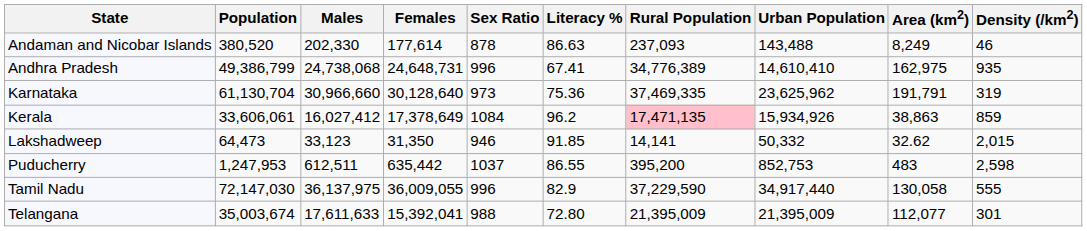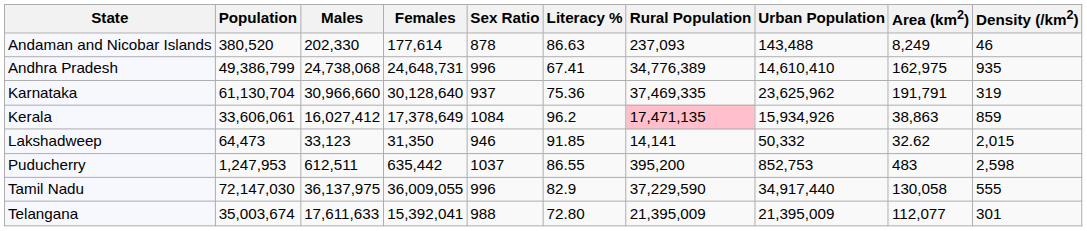 <table class="sortable wikitable" style="text-align:left;" style="font-size: 85%">
 <tr>
 <th>State</th>
 <th>Population</th>
 <th>Males</th>
 <th>Females</th>
 <th>Sex Ratio</th>
 <th>Literacy %</th>
 <th>Rural Population</th>
 <th>Urban Population</th>
 <th>Area (km<sup>2</sup>)</th>
 <th>Density (/km<sup>2</sup>)</th>
 </tr>
 <tr>
 <td style="background:#f7f7fe;text-align:left;">Andaman and Nicobar Islands</td>
 <td>380,520</td>
 <td>202,330</td>
 <td>177,614</td>
 <td>878</td>
 <td>86.63</td>
 <td>237,093</td>
 <td>143,488</td>
 <td>8,249</td>
 <td>46</td>
 </tr>
 <tr>
 <td style="background:#f7f7fe;text-align:left;">Andhra Pradesh</td>
 <td>49,386,799</td>
 <td>24,738,068</td>
 <td>24,648,731</td>
 <td>996</td>
 <td>67.41</td>
 <td>34,776,389</td>
 <td>14,610,410</td>
 <td>162,975</td>
 <td>935</td>
 </tr>
 <tr>
 <td style="background:#f7f7fe;text-align:left;">Karnataka</td>
 <td>61,130,704</td>
 <td>30,966,660</td>
 <td>30,128,640</td>
-<td>973</td>
+<td>937</td>
 <td>75.36</td>
 <td>37,469,335</td>
 <td>23,625,962</td>
 <td>191,791</td>
 <td>319</td>
 </tr>
 <tr>
 <td style="background:#f7f7fe;text-align:left;">Kerala</td>
 <td>33,606,061</td>
 <td>16,027,412</td>
 <td>17,378,649</td>
 <td>1084</td>
 <td>96.2</td>
 <td style="background: pink;">17,471,135</td>
 <td>15,934,926</td>
 <td>38,863</td>
 <td>859</td>
 </tr>
 <tr>
 <td style="background:#f7f7fe;text-align:left;">Lakshadweep</td>
 <td>64,473</td>
 <td>33,123</td>
 <td>31,350</td>
 <td>946</td>
 <td>91.85</td>
 <td>14,141</td>
 <td>50,332</td>
 <td>32.62</td>
 <td>2,015</td>
 </tr>
 <tr>
 <td style="background:#f7f7fe;text-align:left;">Puducherry</td>
 <td>1,247,953</td>
 <td>612,511</td>
 <td>635,442</td>
 <td>1037</td>
 <td>86.55</td>
 <td>395,200</td>
 <td>852,753</td>
 <td>483</td>
 <td>2,598</td>
 </tr>
 <tr>
 <td style="background:#f7f7fe;text-align:left;">Tamil Nadu</td>
 <td>72,147,030</td>
 <td>36,137,975</td>
 <td>36,009,055</td>
 <td>996</td>
 <td>82.9</td>
 <td>37,229,590</td>
 <td>34,917,440</td>
 <td>130,058</td>
 <td>555</td>
 </tr>
 <tr>
 <td style="background:#f7f7fe;text-align:left;">Telangana</td>
 <td>35,003,674</td>
 <td>17,611,633</td>
 <td>15,392,041</td>
 <td>988</td>
 <td>72.80</td>
 <td>21,395,009</td>
 <td>21,395,009</td>
 <td>112,077</td>
 <td>301</td>
 </tr>
 </table>
